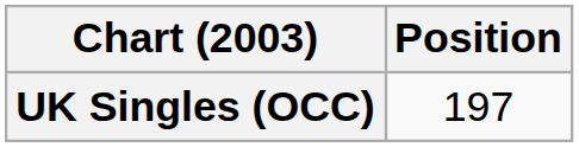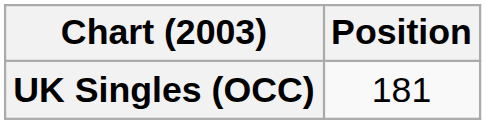 <table class="wikitable plainrowheaders" style="text-align:center">
 <tr>
 <th>Chart (2003)</th>
 <th>Position</th>
 </tr>
 <tr>
 <th scope="row">UK Singles (OCC)</th>
-<td>197</td>
+<td>181</td>
 </tr>
 </table>
